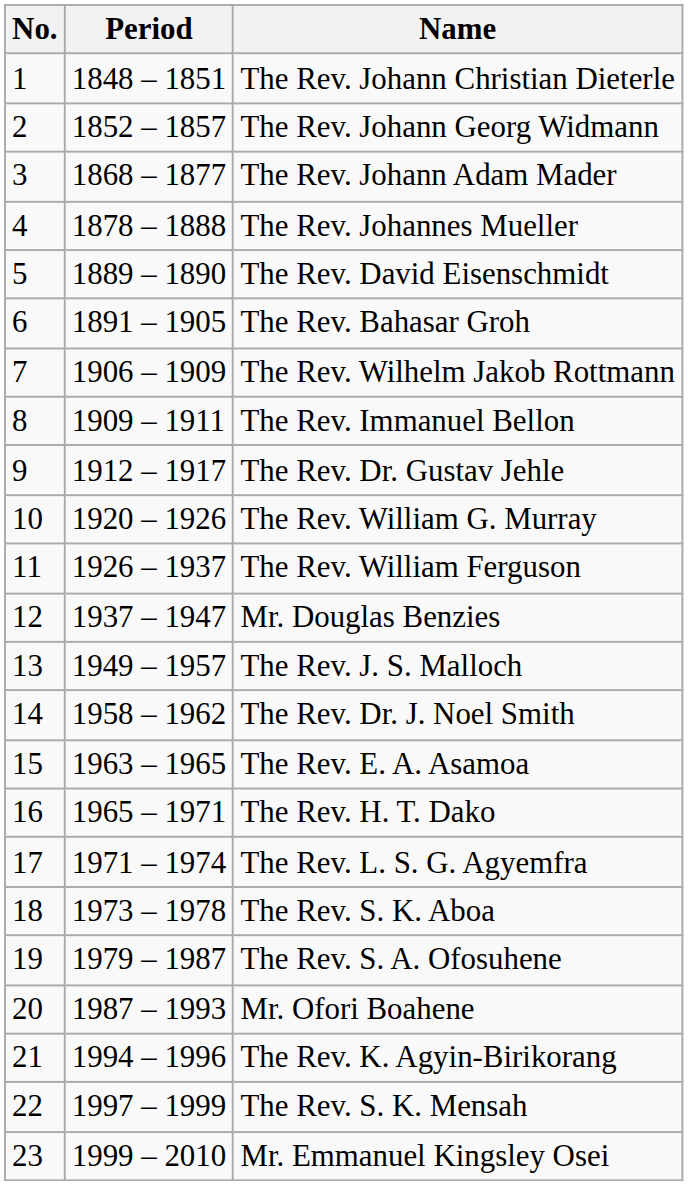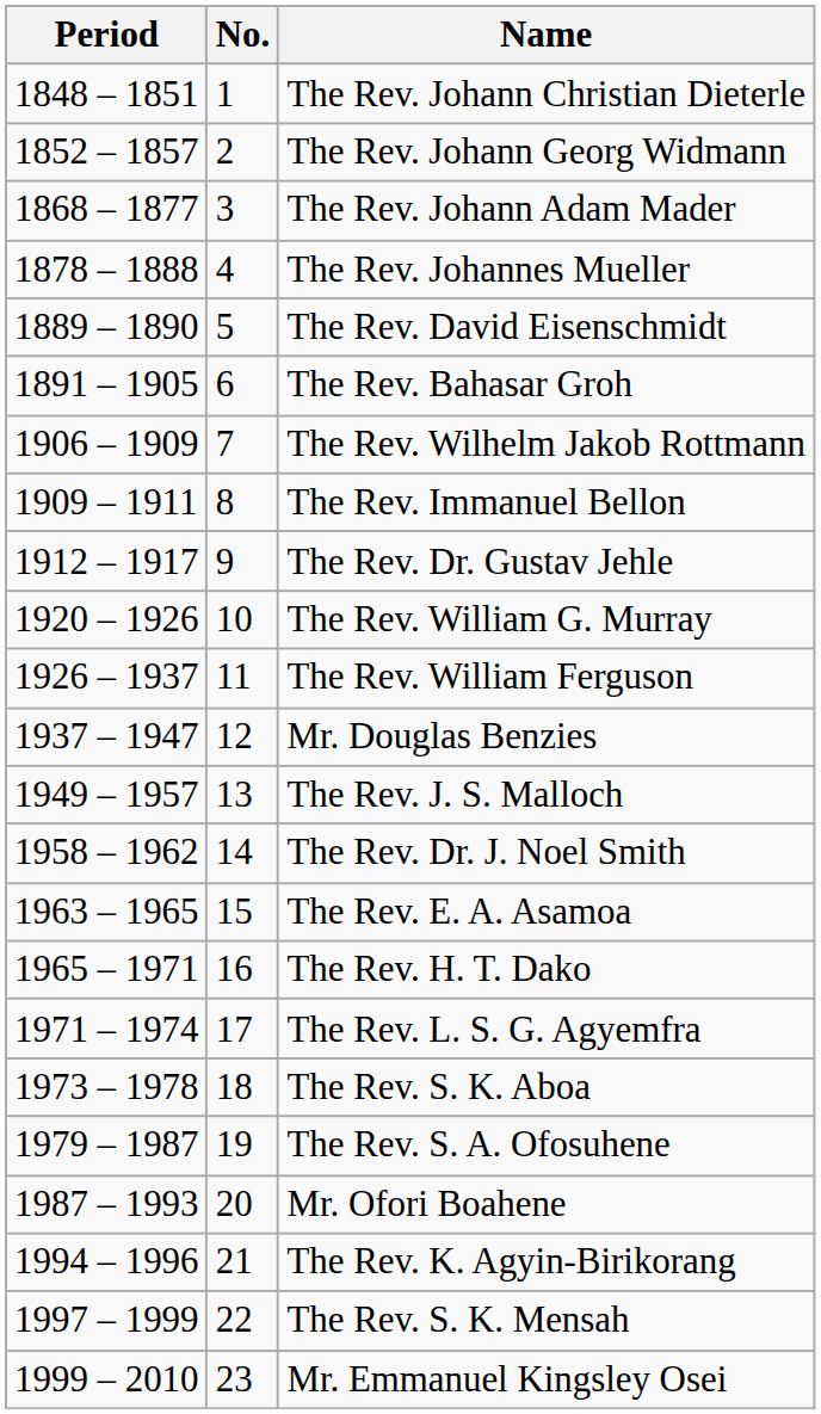 <table class="wikitable">
 <tr>
+<th>Period</th>
 <th>No.</th>
-<th>Period</th>
 <th>Name</th>
 </tr>
 <tr>
+<td>1848 – 1851</td>
 <td>1</td>
-<td>1848 – 1851</td>
 <td>The Rev. Johann Christian Dieterle</td>
 </tr>
 <tr>
+<td>1852 – 1857</td>
 <td>2</td>
-<td>1852 – 1857</td>
 <td>The Rev. Johann Georg Widmann</td>
 </tr>
 <tr>
+<td>1868 – 1877</td>
 <td>3</td>
-<td>1868 – 1877</td>
 <td>The Rev. Johann Adam Mader</td>
 </tr>
 <tr>
+<td>1878 – 1888</td>
 <td>4</td>
-<td>1878 – 1888</td>
 <td>The Rev. Johannes Mueller</td>
 </tr>
 <tr>
+<td>1889 – 1890</td>
 <td>5</td>
-<td>1889 – 1890</td>
 <td>The Rev. David Eisenschmidt</td>
 </tr>
 <tr>
+<td>1891 – 1905</td>
 <td>6</td>
-<td>1891 – 1905</td>
 <td>The Rev. Bahasar Groh</td>
 </tr>
 <tr>
+<td>1906 – 1909</td>
 <td>7</td>
-<td>1906 – 1909</td>
 <td>The Rev. Wilhelm Jakob Rottmann</td>
 </tr>
 <tr>
+<td>1909 – 1911</td>
 <td>8</td>
-<td>1909 – 1911</td>
 <td>The Rev. Immanuel Bellon</td>
 </tr>
 <tr>
+<td>1912 – 1917</td>
 <td>9</td>
-<td>1912 – 1917</td>
 <td>The Rev. Dr. Gustav Jehle</td>
 </tr>
 <tr>
+<td>1920 – 1926</td>
 <td>10</td>
-<td>1920 – 1926</td>
 <td>The Rev. William G. Murray</td>
 </tr>
 <tr>
+<td>1926 – 1937</td>
 <td>11</td>
-<td>1926 – 1937</td>
 <td>The Rev. William Ferguson</td>
 </tr>
 <tr>
+<td>1937 –  1947</td>
 <td>12</td>
-<td>1937 –  1947</td>
 <td>Mr. Douglas Benzies</td>
 </tr>
 <tr>
+<td>1949 – 1957</td>
 <td>13</td>
-<td>1949 – 1957</td>
 <td>The Rev. J. S. Malloch</td>
 </tr>
 <tr>
+<td>1958 – 1962</td>
 <td>14</td>
-<td>1958 – 1962</td>
 <td>The Rev. Dr. J. Noel Smith</td>
 </tr>
 <tr>
+<td>1963 – 1965</td>
 <td>15</td>
-<td>1963 – 1965</td>
 <td>The Rev. E. A. Asamoa</td>
 </tr>
 <tr>
+<td>1965 – 1971</td>
 <td>16</td>
-<td>1965 – 1971</td>
 <td>The Rev. H. T. Dako</td>
 </tr>
 <tr>
+<td>1971 – 1974</td>
 <td>17</td>
-<td>1971 – 1974</td>
 <td>The Rev. L. S. G. Agyemfra</td>
 </tr>
 <tr>
+<td>1973 – 1978</td>
 <td>18</td>
-<td>1973 – 1978</td>
 <td>The Rev. S. K. Aboa</td>
 </tr>
 <tr>
+<td>1979 – 1987</td>
 <td>19</td>
-<td>1979 – 1987</td>
 <td>The Rev. S. A. Ofosuhene</td>
 </tr>
 <tr>
+<td>1987 – 1993</td>
 <td>20</td>
-<td>1987 – 1993</td>
 <td>Mr. Ofori Boahene</td>
 </tr>
 <tr>
+<td>1994 – 1996</td>
 <td>21</td>
-<td>1994 – 1996</td>
 <td>The Rev. K. Agyin-Birikorang</td>
 </tr>
 <tr>
+<td>1997 – 1999</td>
 <td>22</td>
-<td>1997 – 1999</td>
 <td>The Rev. S. K. Mensah</td>
 </tr>
 <tr>
+<td>1999 –  2010</td>
 <td>23</td>
-<td>1999 –  2010</td>
 <td>Mr. Emmanuel Kingsley Osei</td>
 </tr>
 </table>
